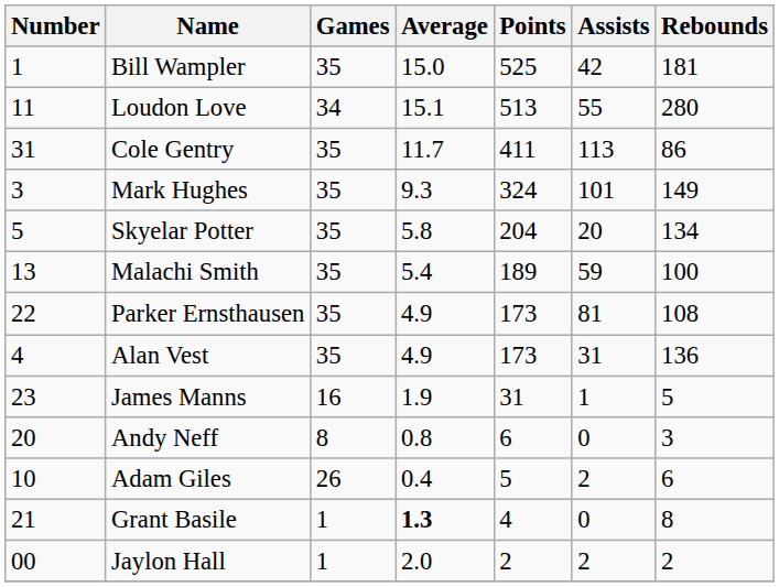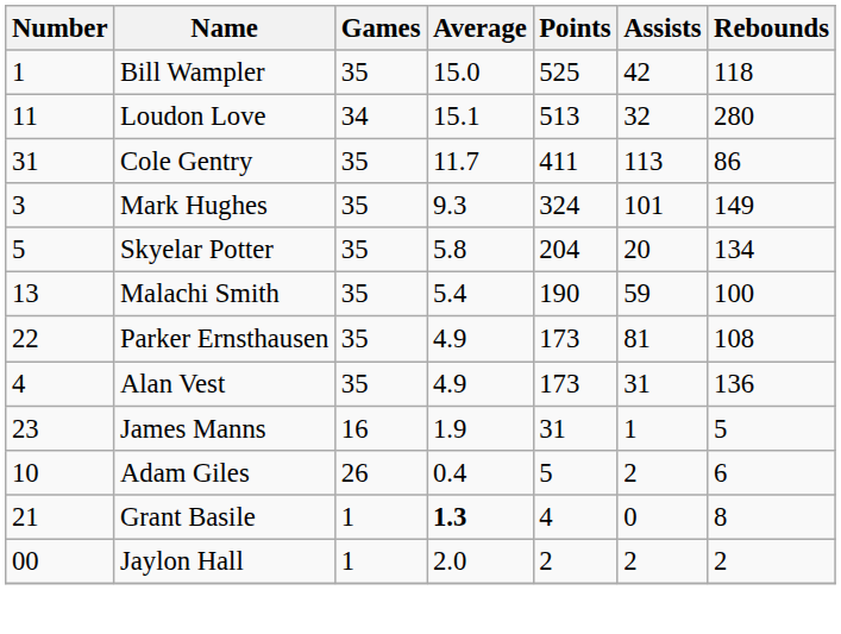 <table class="wikitable" style="font-size: 95%;">
 <tr>
 <th>Number</th>
 <th>Name</th>
 <th>Games</th>
 <th>Average</th>
 <th>Points</th>
 <th>Assists</th>
 <th>Rebounds</th>
 </tr>
 <tr>
 <td>1</td>
 <td>Bill Wampler</td>
 <td>35</td>
 <td>15.0</td>
 <td>525</td>
 <td>42</td>
-<td>181</td>
+<td>118</td>
 </tr>
 <tr>
 <td>11</td>
 <td>Loudon Love</td>
 <td>34</td>
 <td>15.1</td>
 <td>513</td>
-<td>55</td>
+<td>32</td>
 <td>280</td>
 </tr>
 <tr>
 <td>31</td>
 <td>Cole Gentry</td>
 <td>35</td>
 <td>11.7</td>
 <td>411</td>
 <td>113</td>
 <td>86</td>
 </tr>
 <tr>
 <td>3</td>
 <td>Mark Hughes</td>
 <td>35</td>
 <td>9.3</td>
 <td>324</td>
 <td>101</td>
 <td>149</td>
 </tr>
 <tr>
 <td>5</td>
 <td>Skyelar Potter</td>
 <td>35</td>
 <td>5.8</td>
 <td>204</td>
 <td>20</td>
 <td>134</td>
 </tr>
 <tr>
 <td>13</td>
 <td>Malachi Smith</td>
 <td>35</td>
 <td>5.4</td>
-<td>189</td>
+<td>190</td>
 <td>59</td>
 <td>100</td>
 </tr>
 <tr>
 <td>22</td>
 <td>Parker Ernsthausen</td>
 <td>35</td>
 <td>4.9</td>
 <td>173</td>
 <td>81</td>
 <td>108</td>
 </tr>
 <tr>
 <td>4</td>
 <td>Alan Vest</td>
 <td>35</td>
 <td>4.9</td>
 <td>173</td>
 <td>31</td>
 <td>136</td>
 </tr>
 <tr>
 <td>23</td>
 <td>James Manns</td>
 <td>16</td>
 <td>1.9</td>
 <td>31</td>
 <td>1</td>
 <td>5</td>
 </tr>
 <tr>
-<td>20</td>
-<td>Andy Neff</td>
-<td>8</td>
-<td>0.8</td>
-<td>6</td>
-<td>0</td>
-<td>3</td>
-</tr>
-<tr>
 <td>10</td>
 <td>Adam Giles</td>
 <td>26</td>
 <td>0.4</td>
 <td>5</td>
 <td>2</td>
 <td>6</td>
 </tr>
 <tr>
 <td>21</td>
 <td>Grant Basile</td>
 <td>1</td>
 <td><strong>1.3</strong></td>
 <td>4</td>
 <td>0</td>
 <td>8</td>
 </tr>
 <tr>
 <td>00</td>
 <td>Jaylon Hall</td>
 <td>1</td>
 <td>2.0</td>
 <td>2</td>
 <td>2</td>
 <td>2</td>
 </tr>
 <tr>
 </tr>
 </table>
